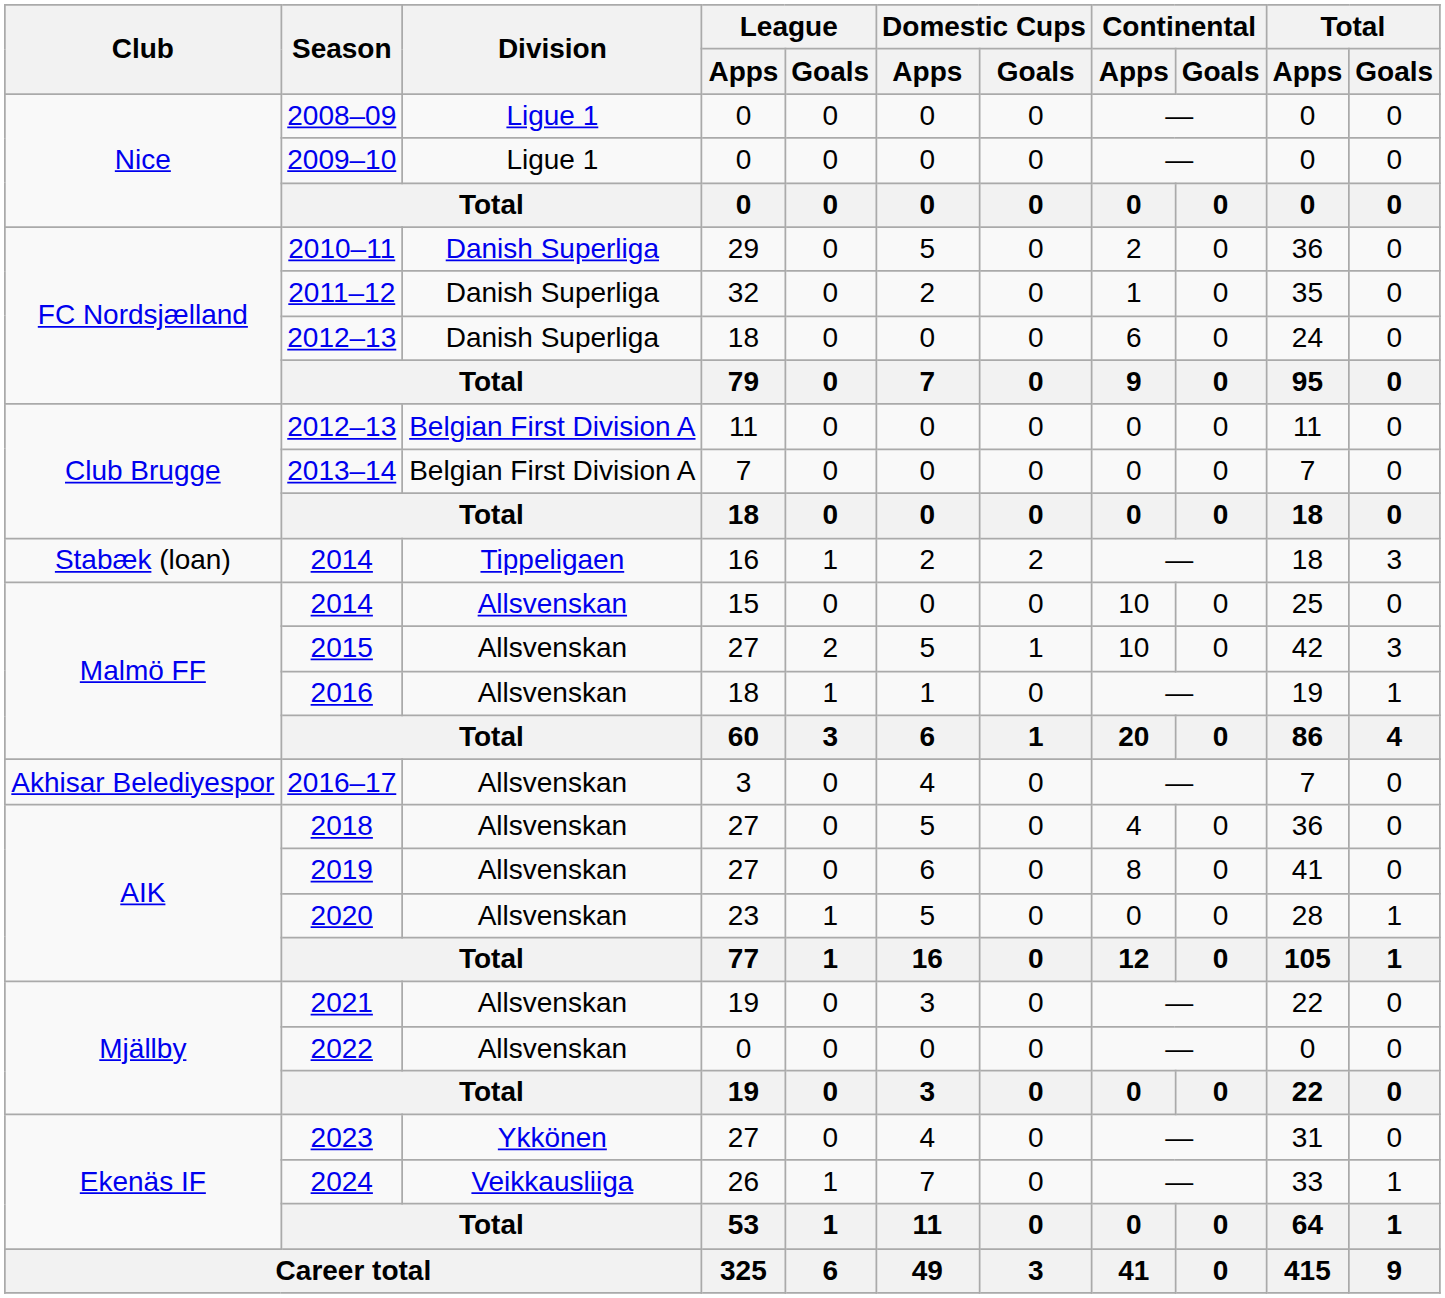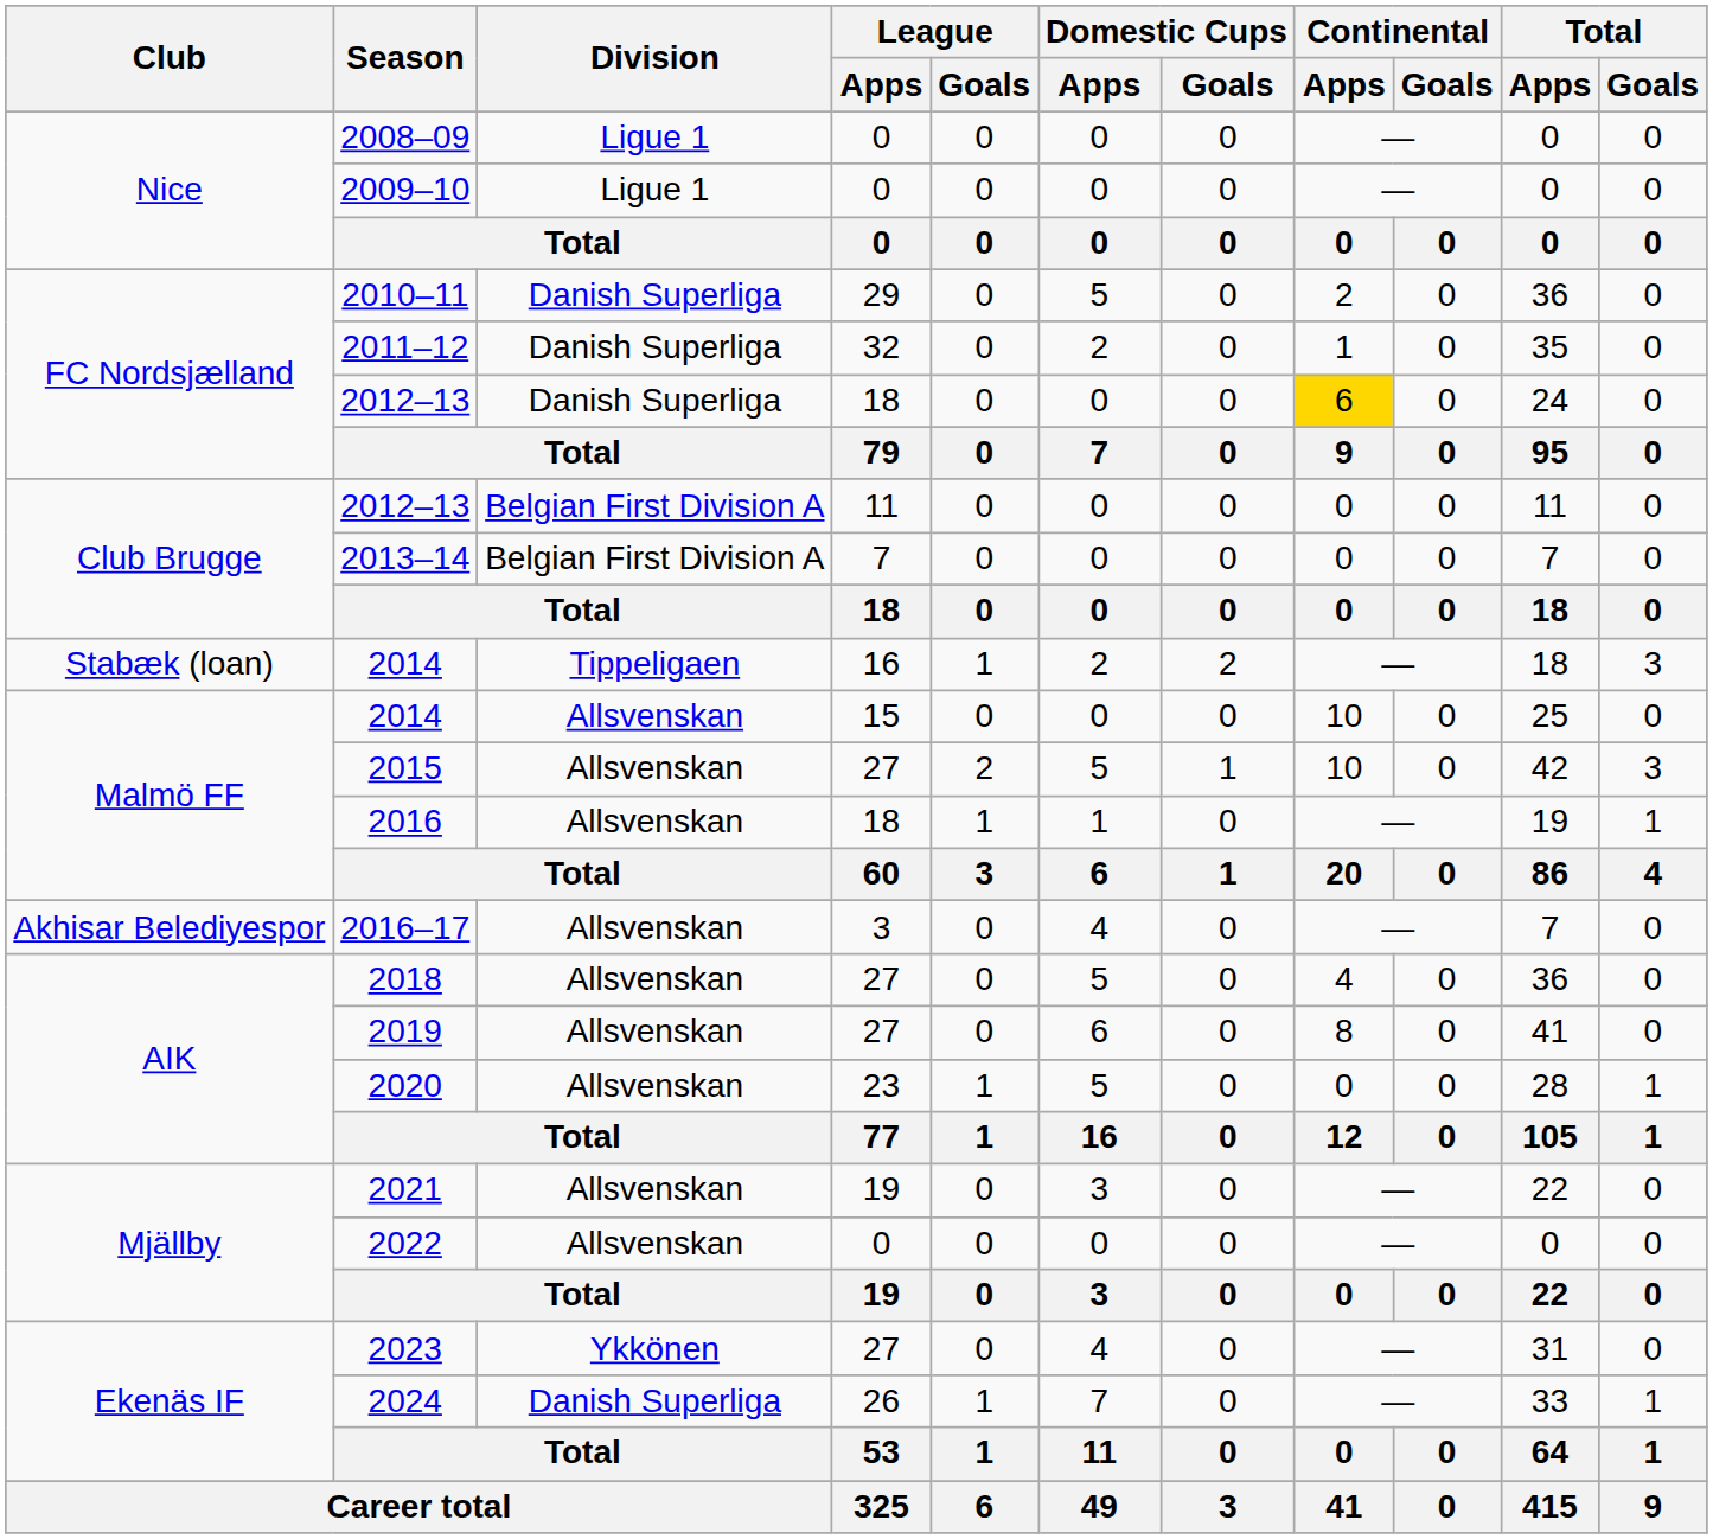 <table class="wikitable" style="text-align:center">
 <tr>
 <th rowspan="2">Club</th>
 <th rowspan="2">Season</th>
 <th rowspan="2">Division</th>
 <th colspan="2">League</th>
 <th colspan="2">Domestic Cups </th>
 <th colspan="2">Continental</th>
 <th colspan="2">Total</th>
 </tr>
 <tr>
 <th>Apps</th>
 <th>Goals</th>
 <th>Apps</th>
 <th>Goals</th>
 <th>Apps</th>
 <th>Goals</th>
 <th>Apps</th>
 <th>Goals</th>
 </tr>
 <tr>
 <td rowspan="3"><a href='#'>Nice</a></td>
 <td><a href='#'>2008–09</a></td>
 <td><a href='#'>Ligue 1</a></td>
 <td>0</td>
 <td>0</td>
 <td>0</td>
 <td>0</td>
 <td colspan="2">—</td>
 <td>0</td>
 <td>0</td>
 </tr>
 <tr>
 <td><a href='#'>2009–10</a></td>
 <td>Ligue 1</td>
 <td>0</td>
 <td>0</td>
 <td>0</td>
 <td>0</td>
 <td colspan="2">—</td>
 <td>0</td>
 <td>0</td>
 </tr>
 <tr>
 <th colspan=2>Total</th>
 <th>0</th>
 <th>0</th>
 <th>0</th>
 <th>0</th>
 <th>0</th>
 <th>0</th>
 <th>0</th>
 <th>0</th>
 </tr>
 <tr>
 <td rowspan="4"><a href='#'>FC Nordsjælland</a></td>
 <td><a href='#'>2010–11</a></td>
 <td><a href='#'>Danish Superliga</a></td>
 <td>29</td>
 <td>0</td>
 <td>5</td>
 <td>0</td>
 <td>2</td>
 <td>0</td>
 <td>36</td>
 <td>0</td>
 </tr>
 <tr>
 <td><a href='#'>2011–12</a></td>
 <td>Danish Superliga</td>
 <td>32</td>
 <td>0</td>
 <td>2</td>
 <td>0</td>
 <td>1</td>
 <td>0</td>
 <td>35</td>
 <td>0</td>
 </tr>
 <tr>
 <td><a href='#'>2012–13</a></td>
 <td>Danish Superliga</td>
 <td>18</td>
 <td>0</td>
 <td>0</td>
 <td>0</td>
-<td>6</td>
+<td style="background: gold;">6</td>
 <td>0</td>
 <td>24</td>
 <td>0</td>
 </tr>
 <tr>
 <th colspan=2>Total</th>
 <th>79</th>
 <th>0</th>
 <th>7</th>
 <th>0</th>
 <th>9</th>
 <th>0</th>
 <th>95</th>
 <th>0</th>
 </tr>
 <tr>
 <td rowspan="3"><a href='#'>Club Brugge</a></td>
 <td><a href='#'>2012–13</a></td>
 <td><a href='#'>Belgian First Division A</a></td>
 <td>11</td>
 <td>0</td>
 <td>0</td>
 <td>0</td>
 <td>0</td>
 <td>0</td>
 <td>11</td>
 <td>0</td>
 </tr>
 <tr>
 <td><a href='#'>2013–14</a></td>
 <td>Belgian First Division A</td>
 <td>7</td>
 <td>0</td>
 <td>0</td>
 <td>0</td>
 <td>0</td>
 <td>0</td>
 <td>7</td>
 <td>0</td>
 </tr>
 <tr>
 <th colspan=2>Total</th>
 <th>18</th>
 <th>0</th>
 <th>0</th>
 <th>0</th>
 <th>0</th>
 <th>0</th>
 <th>18</th>
 <th>0</th>
 </tr>
 <tr>
 <td><a href='#'>Stabæk</a> (loan)</td>
 <td><a href='#'>2014</a></td>
 <td><a href='#'>Tippeligaen</a></td>
 <td>16</td>
 <td>1</td>
 <td>2</td>
 <td>2</td>
 <td colspan="2">—</td>
 <td>18</td>
 <td>3</td>
 </tr>
 <tr>
 <td rowspan="4"><a href='#'>Malmö FF</a></td>
 <td><a href='#'>2014</a></td>
 <td><a href='#'>Allsvenskan</a></td>
 <td>15</td>
 <td>0</td>
 <td>0</td>
 <td>0</td>
 <td>10</td>
 <td>0</td>
 <td>25</td>
 <td>0</td>
 </tr>
 <tr>
 <td><a href='#'>2015</a></td>
 <td>Allsvenskan</td>
 <td>27</td>
 <td>2</td>
 <td>5</td>
 <td>1</td>
 <td>10</td>
 <td>0</td>
 <td>42</td>
 <td>3</td>
 </tr>
 <tr>
 <td><a href='#'>2016</a></td>
 <td>Allsvenskan</td>
 <td>18</td>
 <td>1</td>
 <td>1</td>
 <td>0</td>
 <td colspan="2">—</td>
 <td>19</td>
 <td>1</td>
 </tr>
 <tr>
 <th colspan=2>Total</th>
 <th>60</th>
 <th>3</th>
 <th>6</th>
 <th>1</th>
 <th>20</th>
 <th>0</th>
 <th>86</th>
 <th>4</th>
 </tr>
 <tr>
 <td><a href='#'>Akhisar Belediyespor</a></td>
 <td><a href='#'>2016–17</a></td>
 <td>Allsvenskan</td>
 <td>3</td>
 <td>0</td>
 <td>4</td>
 <td>0</td>
 <td colspan="2">—</td>
 <td>7</td>
 <td>0</td>
 </tr>
 <tr>
 <td rowspan="4"><a href='#'>AIK</a></td>
 <td><a href='#'>2018</a></td>
 <td>Allsvenskan</td>
 <td>27</td>
 <td>0</td>
 <td>5</td>
 <td>0</td>
 <td>4</td>
 <td>0</td>
 <td>36</td>
 <td>0</td>
 </tr>
 <tr>
 <td><a href='#'>2019</a></td>
 <td>Allsvenskan</td>
 <td>27</td>
 <td>0</td>
 <td>6</td>
 <td>0</td>
 <td>8</td>
 <td>0</td>
 <td>41</td>
 <td>0</td>
 </tr>
 <tr>
 <td><a href='#'>2020</a></td>
 <td>Allsvenskan</td>
 <td>23</td>
 <td>1</td>
 <td>5</td>
 <td>0</td>
 <td>0</td>
 <td>0</td>
 <td>28</td>
 <td>1</td>
 </tr>
 <tr>
 <th colspan=2>Total</th>
 <th>77</th>
 <th>1</th>
 <th>16</th>
 <th>0</th>
 <th>12</th>
 <th>0</th>
 <th>105</th>
 <th>1</th>
 </tr>
 <tr>
 <td rowspan="3"><a href='#'>Mjällby</a></td>
 <td><a href='#'>2021</a></td>
 <td>Allsvenskan</td>
 <td>19</td>
 <td>0</td>
 <td>3</td>
 <td>0</td>
 <td colspan="2">—</td>
 <td>22</td>
 <td>0</td>
 </tr>
 <tr>
 <td><a href='#'>2022</a></td>
 <td>Allsvenskan</td>
 <td>0</td>
 <td>0</td>
 <td>0</td>
 <td>0</td>
 <td colspan="2">—</td>
 <td>0</td>
 <td>0</td>
 </tr>
 <tr>
 <th colspan=2>Total</th>
 <th>19</th>
 <th>0</th>
 <th>3</th>
 <th>0</th>
 <th>0</th>
 <th>0</th>
 <th>22</th>
 <th>0</th>
 </tr>
 <tr>
 <td rowspan="3"><a href='#'>Ekenäs IF</a></td>
 <td><a href='#'>2023</a></td>
 <td><a href='#'>Ykkönen</a></td>
 <td>27</td>
 <td>0</td>
 <td>4</td>
 <td>0</td>
 <td colspan="2">—</td>
 <td>31</td>
 <td>0</td>
 </tr>
 <tr>
 <td><a href='#'>2024</a></td>
-<td><a href='#'>Veikkausliiga</a></td>
+<td><a href='#'>Danish Superliga</a></td>
 <td>26</td>
 <td>1</td>
 <td>7</td>
 <td>0</td>
 <td colspan="2">—</td>
 <td>33</td>
 <td>1</td>
 </tr>
 <tr>
 <th colspan=2>Total</th>
 <th>53</th>
 <th>1</th>
 <th>11</th>
 <th>0</th>
 <th>0</th>
 <th>0</th>
 <th>64</th>
 <th>1</th>
 </tr>
 <tr>
 <th colspan="3">Career total</th>
 <th>325</th>
 <th>6</th>
 <th>49</th>
 <th>3</th>
 <th>41</th>
 <th>0</th>
 <th>415</th>
 <th>9</th>
 </tr>
 </table>
